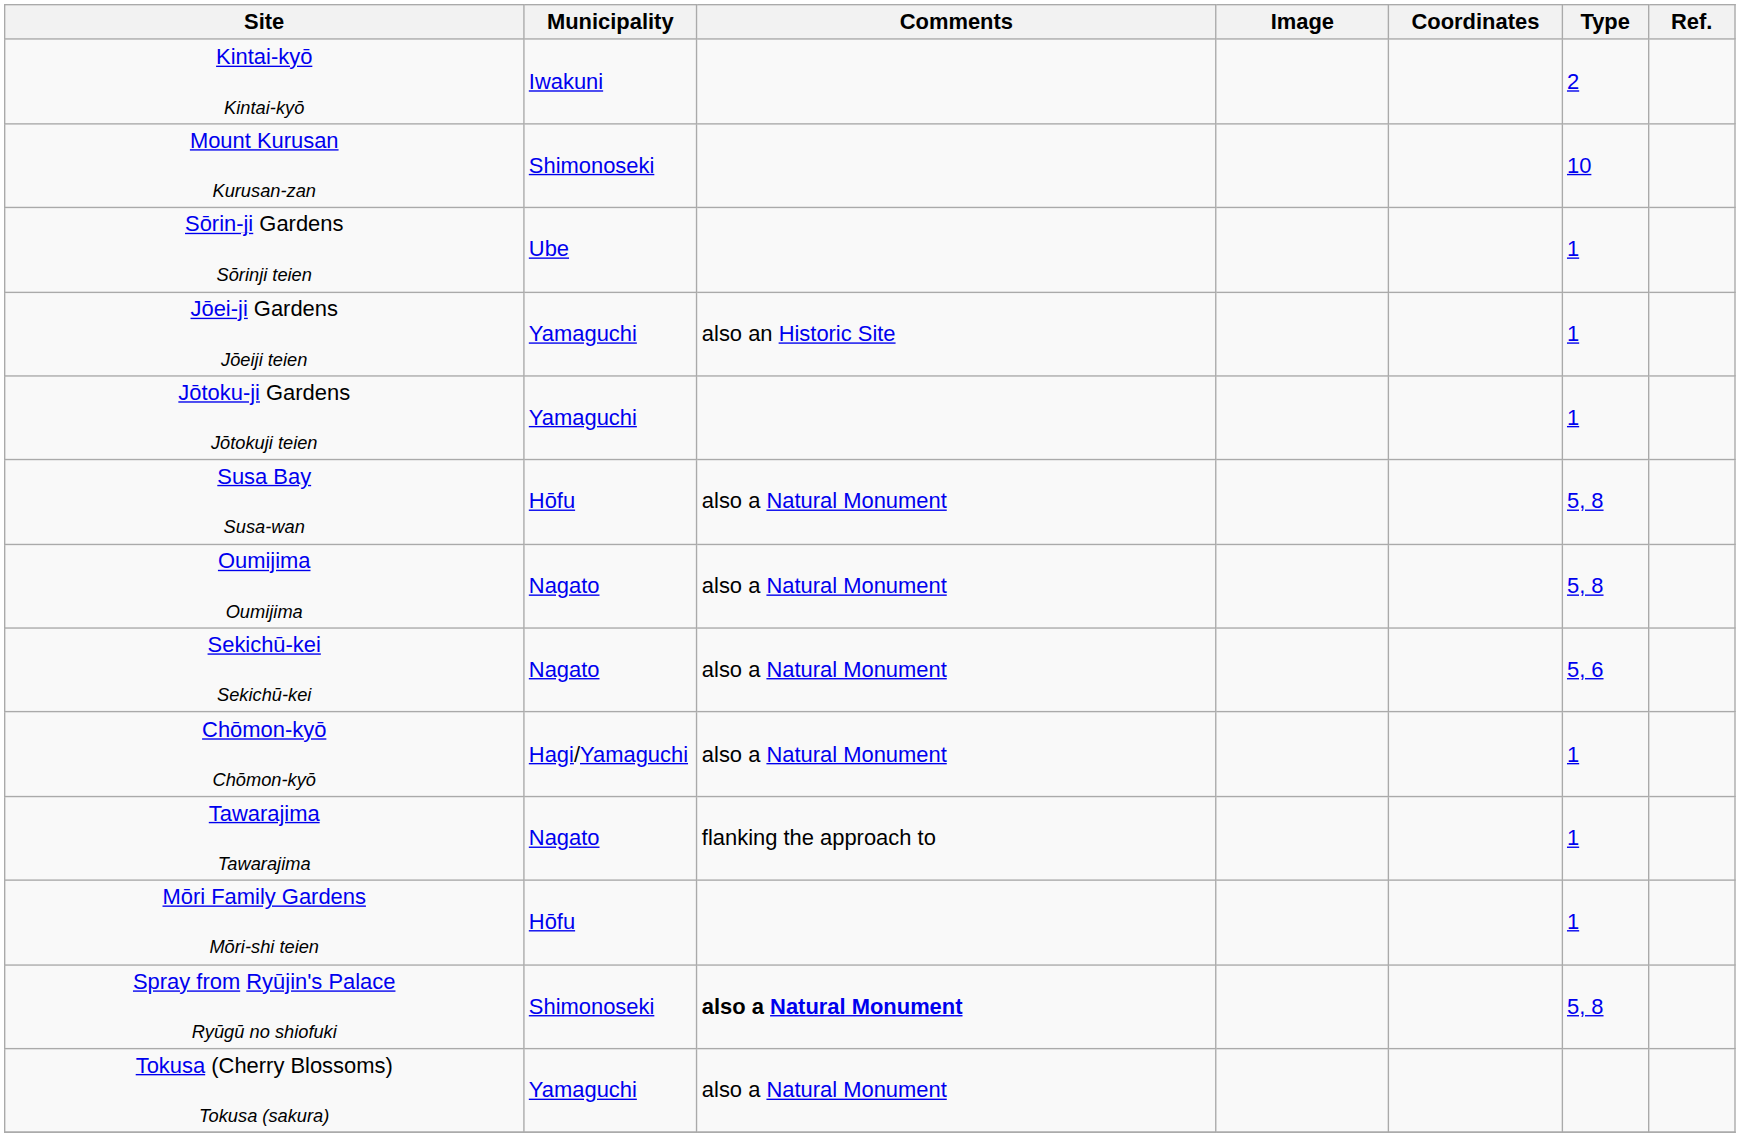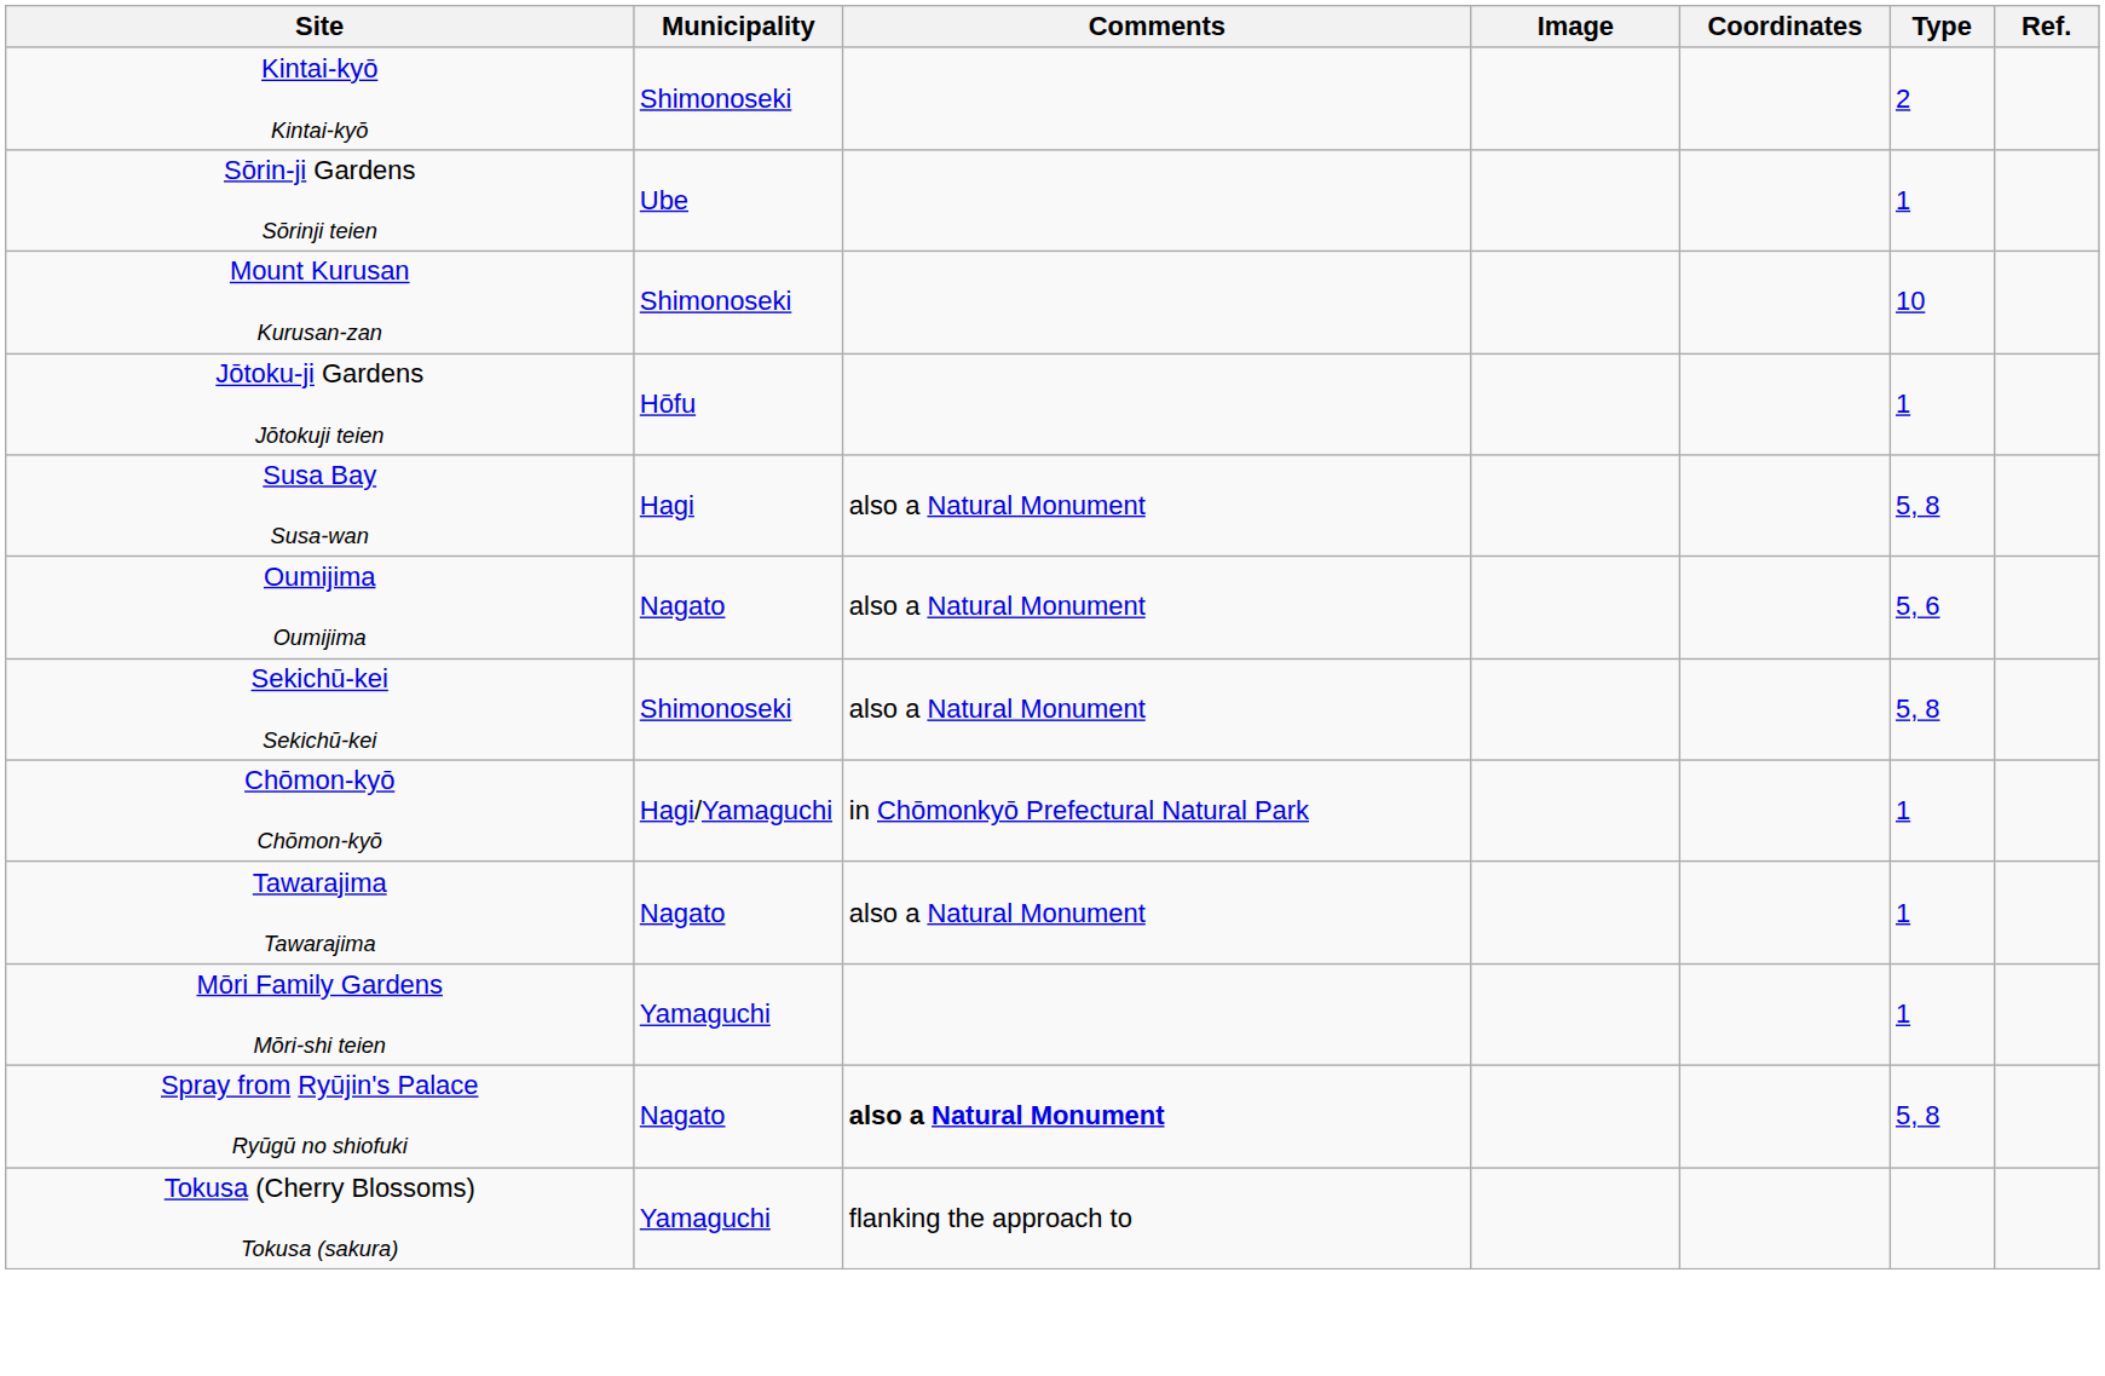 <table class="wikitable sortable"  style="width:100%;">
 <tr>
 <th width="30%" align="left">Site</th>
 <th width="10%" align="left">Municipality</th>
 <th width="30%" align="left" class="unsortable">Comments</th>
 <th width="10%" align="left"  class="unsortable">Image</th>
 <th width="10%" align="left" class="unsortable">Coordinates</th>
 <th width="5%" align="left">Type</th>
 <th width="5%" align="left"  class="unsortable">Ref.</th>
 </tr>
 <tr>
 <td align="center"><a href='#'>Kintai-kyō</a><br><br><small><em>Kintai-kyō</em></small></td>
-<td><a href='#'>Iwakuni</a></td>
+<td><a href='#'>Shimonoseki</a></td>
 <td></td>
 <td></td>
 <td></td>
 <td><a href='#'>2</a></td>
+<td></td>
+</tr>
+<tr>
+<td align="center"><a href='#'>Sōrin-ji</a> Gardens<br><br><small><em>Sōrinji teien</em></small></td>
+<td><a href='#'>Ube</a></td>
+<td></td>
+<td></td>
+<td></td>
+<td><a href='#'>1</a></td>
 <td></td>
 </tr>
 <tr>
 <td align="center"><a href='#'>Mount Kurusan</a><br><br><small><em>Kurusan-zan</em></small></td>
 <td><a href='#'>Shimonoseki</a></td>
 <td></td>
 <td></td>
 <td></td>
 <td><a href='#'>10</a></td>
 <td></td>
 </tr>
 <tr>
-<td align="center"><a href='#'>Sōrin-ji</a> Gardens<br><br><small><em>Sōrinji teien</em></small></td>
-<td><a href='#'>Ube</a></td>
-<td></td>
-<td></td>
-<td></td>
-<td><a href='#'>1</a></td>
-<td></td>
-</tr>
-<tr>
-<td align="center"><a href='#'>Jōei-ji</a> Gardens<br><br><small><em>Jōeiji teien</em></small></td>
-<td><a href='#'>Yamaguchi</a></td>
-<td>also an <a href='#'>Historic Site</a></td>
-<td></td>
-<td></td>
-<td><a href='#'>1</a></td>
-<td></td>
-</tr>
-<tr>
 <td align="center"><a href='#'>Jōtoku-ji</a> Gardens<br><br><small><em>Jōtokuji teien</em></small></td>
-<td><a href='#'>Yamaguchi</a></td>
+<td><a href='#'>Hōfu</a></td>
 <td></td>
 <td></td>
 <td></td>
 <td><a href='#'>1</a></td>
 <td></td>
 </tr>
 <tr>
 <td align="center"><a href='#'>Susa Bay</a><br><br><small><em>Susa-wan</em></small></td>
-<td><a href='#'>Hōfu</a></td>
+<td><a href='#'>Hagi</a></td>
 <td>also a <a href='#'>Natural Monument</a></td>
 <td></td>
 <td></td>
 <td><a href='#'>5, 8</a></td>
 <td></td>
 </tr>
 <tr>
 <td align="center"><a href='#'>Oumijima</a><br><br><small><em>Oumijima</em></small></td>
 <td><a href='#'>Nagato</a></td>
 <td>also a <a href='#'>Natural Monument</a></td>
 <td></td>
 <td></td>
-<td><a href='#'>5, 8</a></td>
+<td><a href='#'>5, 6</a></td>
 <td></td>
 </tr>
 <tr>
 <td align="center"><a href='#'>Sekichū-kei</a><br><br><small><em>Sekichū-kei</em></small></td>
-<td><a href='#'>Nagato</a></td>
+<td><a href='#'>Shimonoseki</a></td>
 <td>also a <a href='#'>Natural Monument</a></td>
 <td></td>
 <td></td>
-<td><a href='#'>5, 6</a></td>
+<td><a href='#'>5, 8</a></td>
 <td></td>
 </tr>
 <tr>
 <td align="center"><a href='#'>Chōmon-kyō</a><br><br><small><em>Chōmon-kyō</em></small></td>
 <td><a href='#'>Hagi</a>/<a href='#'>Yamaguchi</a></td>
-<td>also a <a href='#'>Natural Monument</a></td>
+<td>in <a href='#'>Chōmonkyō Prefectural Natural Park</a></td>
 <td></td>
 <td></td>
 <td><a href='#'>1</a></td>
 <td></td>
 </tr>
 <tr>
 <td align="center"><a href='#'>Tawarajima</a><br><br><small><em>Tawarajima</em></small></td>
 <td><a href='#'>Nagato</a></td>
-<td>flanking the approach to </td>
+<td>also a <a href='#'>Natural Monument</a></td>
 <td></td>
 <td></td>
 <td><a href='#'>1</a></td>
 <td></td>
 </tr>
 <tr>
 <td align="center"><a href='#'>Mōri Family Gardens</a><br><br><small><em>Mōri-shi teien</em></small></td>
-<td><a href='#'>Hōfu</a></td>
+<td><a href='#'>Yamaguchi</a></td>
 <td></td>
 <td></td>
 <td></td>
 <td><a href='#'>1</a></td>
 <td></td>
 </tr>
 <tr>
 <td align="center"><a href='#'>Spray from</a> <a href='#'>Ryūjin's Palace</a><br><br><small><em>Ryūgū no shiofuki</em></small></td>
-<td><a href='#'>Shimonoseki</a></td>
+<td><a href='#'>Nagato</a></td>
 <td><strong>also a <a href='#'>Natural Monument</a></strong></td>
 <td></td>
 <td></td>
 <td><a href='#'>5, 8</a></td>
 <td></td>
 </tr>
 <tr>
 <td align="center"><a href='#'>Tokusa</a> (Cherry Blossoms)<br><br><small><em>Tokusa (sakura)</em></small></td>
 <td><a href='#'>Yamaguchi</a></td>
-<td>also a <a href='#'>Natural Monument</a></td>
+<td>flanking the approach to </td>
 <td></td>
 <td></td>
 <td></td>
 <td></td>
 </tr>
 <tr>
 </tr>
 </table>
